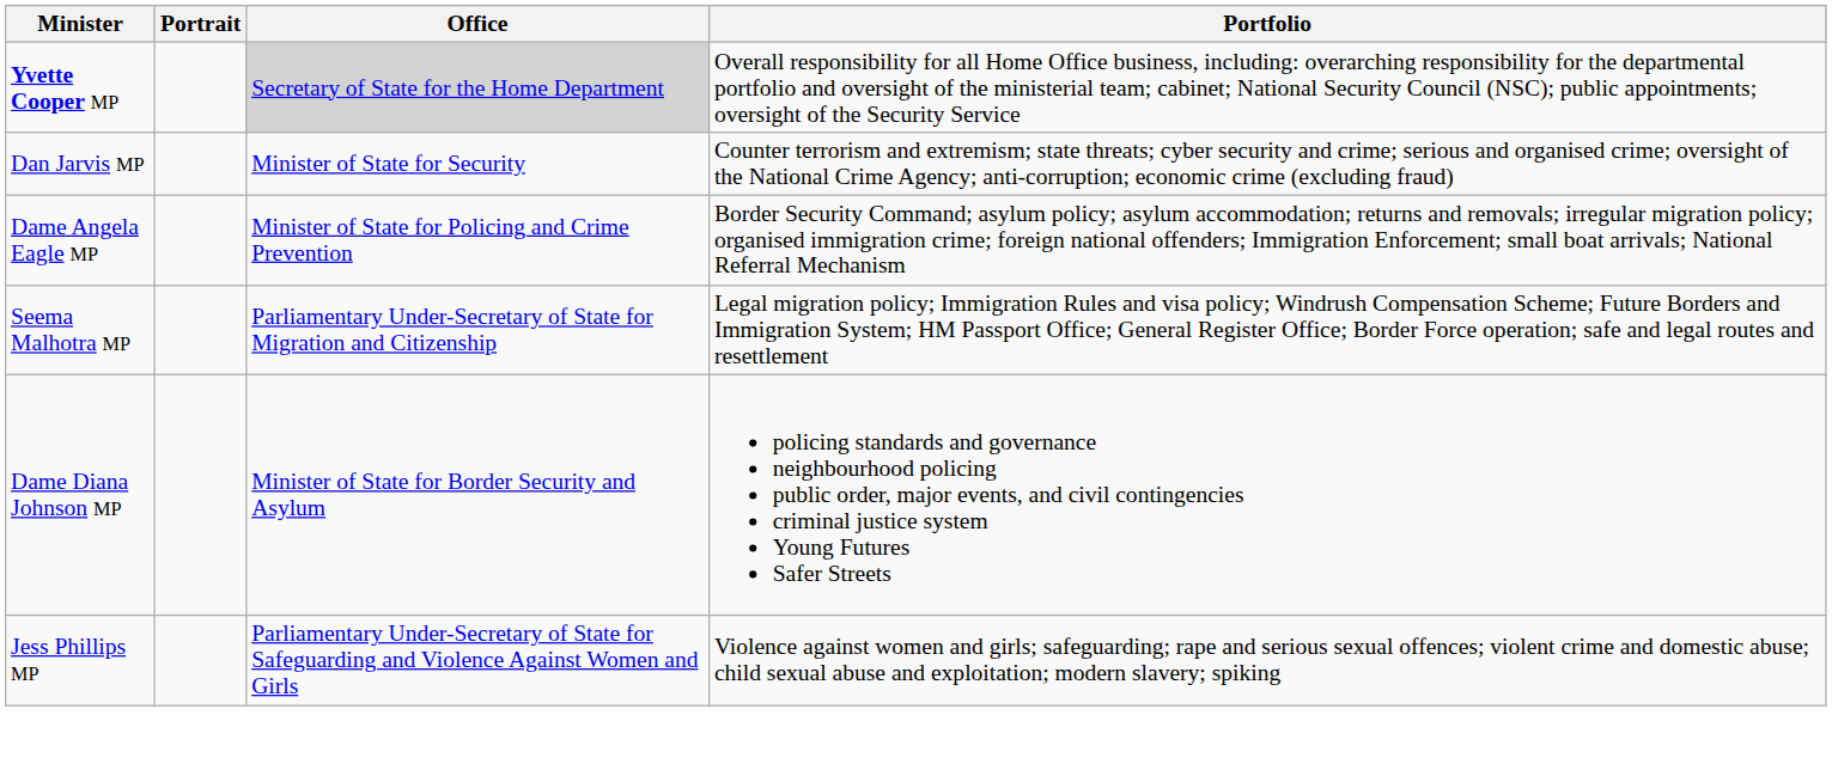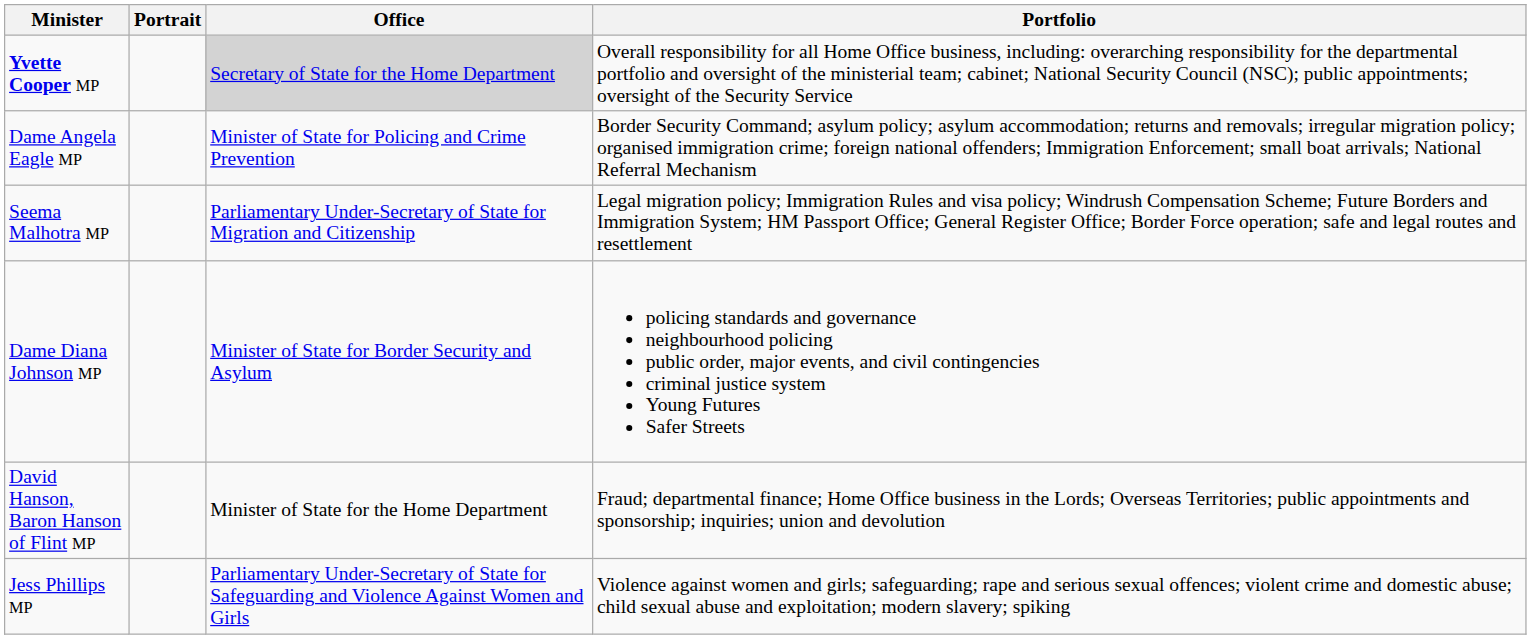 <table class=wikitable>
 <tr>
 <th width=95x>Minister</th>
 <th>Portrait</th>
 <th>Office</th>
 <th>Portfolio</th>
 </tr>
 <tr>
 <td><strong><a href='#'>Yvette Cooper</a></strong> <small>MP</small></td>
 <td></td>
 <td style="background: lightgrey;"><a href='#'>Secretary of State for the Home Department</a></td>
 <td>Overall responsibility for all Home Office business, including: overarching responsibility for the departmental portfolio and oversight of the ministerial team; cabinet; National Security Council (NSC); public appointments; oversight of the Security Service</td>
-</tr>
-<tr>
-<td><a href='#'>Dan Jarvis</a> <small>MP</small></td>
-<td></td>
-<td><a href='#'>Minister of State for Security</a></td>
-<td>Counter terrorism and extremism; state threats; cyber security and crime; serious and organised crime; oversight of the National Crime Agency; anti-corruption; economic crime (excluding fraud)</td>
 </tr>
 <tr>
 <td><a href='#'>Dame Angela Eagle</a> <small>MP</small></td>
 <td></td>
 <td><a href='#'>Minister of State for Policing and Crime Prevention</a><br></td>
 <td>Border Security Command; asylum policy; asylum accommodation; returns and removals; irregular migration policy; organised immigration crime; foreign national offenders; Immigration Enforcement; small boat arrivals; National Referral Mechanism</td>
 </tr>
 <tr>
 <td><a href='#'>Seema Malhotra</a> <small>MP</small></td>
 <td></td>
 <td><a href='#'>Parliamentary Under-Secretary of State for Migration and Citizenship</a></td>
 <td>Legal migration policy; Immigration Rules and visa policy; Windrush Compensation Scheme; Future Borders and Immigration System; HM Passport Office; General Register Office; Border Force operation; safe and legal routes and resettlement</td>
 </tr>
 <tr>
 <td><a href='#'>Dame Diana Johnson</a> <small>MP</small></td>
 <td></td>
 <td><a href='#'>Minister of State for Border Security and Asylum</a></td>
 <td><br><ul><li>policing standards and governance</li><li>neighbourhood policing</li><li>public order, major events, and civil contingencies</li><li>criminal justice system</li><li>Young Futures</li><li>Safer Streets</li></ul></td>
 </tr>
 <tr>
+<td><a href='#'>David Hanson, Baron Hanson of Flint</a> <small>MP</small></td>
+<td></td>
+<td>Minister of State for the Home Department</td>
+<td>Fraud; departmental finance; Home Office business in the Lords; Overseas Territories; public appointments and sponsorship; inquiries; union and devolution</td>
+</tr>
+<tr>
 <td><a href='#'>Jess Phillips</a> <small>MP</small></td>
 <td></td>
 <td><a href='#'>Parliamentary Under-Secretary of State for Safeguarding and Violence Against Women and Girls</a></td>
 <td>Violence against women and girls; safeguarding; rape and serious sexual offences; violent crime and domestic abuse; child sexual abuse and exploitation; modern slavery; spiking</td>
 </tr>
 </table>
